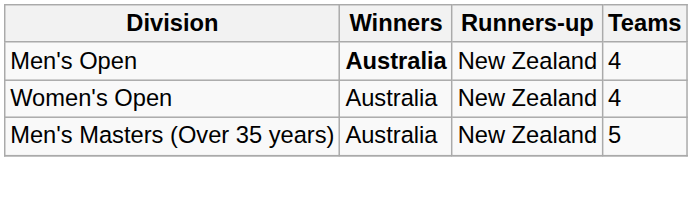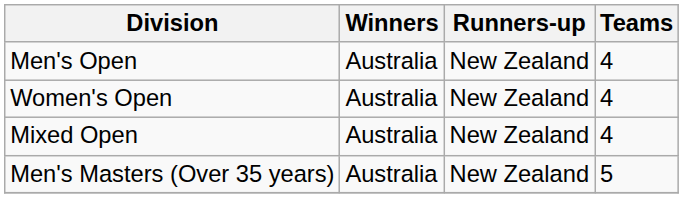 <table class="wikitable">
 <tr>
 <th>Division</th>
 <th>Winners</th>
 <th>Runners-up</th>
 <th>Teams</th>
 </tr>
 <tr>
 <td>Men's Open</td>
-<td><strong>Australia</strong></td>
+<td>Australia</td>
 <td>New Zealand</td>
 <td>4</td>
 </tr>
 <tr>
 <td>Women's Open</td>
+<td>Australia</td>
+<td>New Zealand</td>
+<td>4</td>
+</tr>
+<tr>
+<td>Mixed Open</td>
 <td>Australia</td>
 <td>New Zealand</td>
 <td>4</td>
 </tr>
 <tr>
 <td>Men's Masters (Over 35 years)</td>
 <td>Australia</td>
 <td>New Zealand</td>
 <td>5</td>
 </tr>
 <tr>
 </tr>
 </table>
